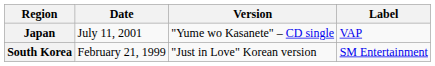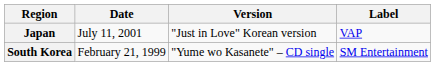 <table class="wikitable plainrowheaders">
 <tr>
 <th scope="col">Region</th>
 <th scope="col">Date</th>
 <th scope="col">Version</th>
 <th scope="col">Label</th>
 </tr>
 <tr>
 <th scope="row">Japan</th>
 <td>July 11, 2001</td>
-<td>"Yume wo Kasanete" – <a href='#'>CD single</a></td>
+<td>"Just in Love" Korean version</td>
 <td><a href='#'>VAP</a></td>
 </tr>
 <tr>
 <th scope="row">South Korea</th>
 <td>February 21, 1999</td>
-<td>"Just in Love" Korean version</td>
+<td>"Yume wo Kasanete" – <a href='#'>CD single</a></td>
 <td><a href='#'>SM Entertainment</a></td>
 </tr>
 </table>
